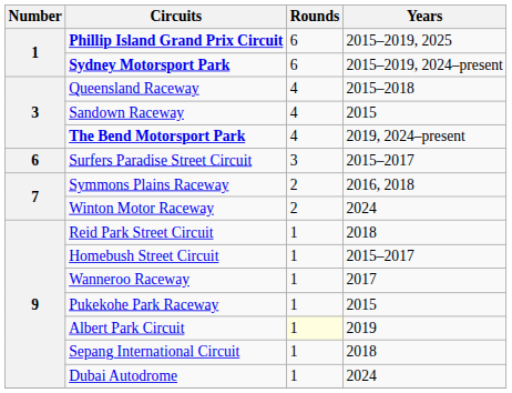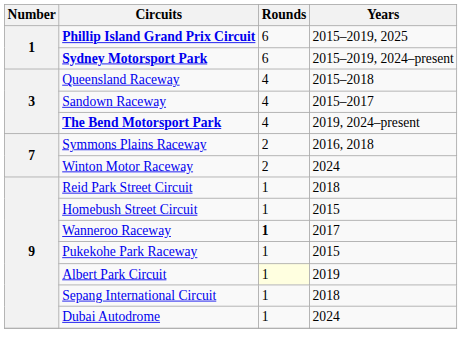 <table class="wikitable" style="text-align=center">
 <tr>
 <th>Number</th>
 <th>Circuits</th>
 <th>Rounds</th>
 <th>Years</th>
 </tr>
 <tr>
 <th rowspan=2>1</th>
 <td> <strong><a href='#'>Phillip Island Grand Prix Circuit</a></strong></td>
 <td>6</td>
 <td>2015–2019, 2025</td>
 </tr>
 <tr>
 <td> <strong><a href='#'>Sydney Motorsport Park</a></strong></td>
 <td>6</td>
 <td>2015–2019, 2024–present</td>
 </tr>
 <tr>
 <th rowspan=3>3</th>
 <td> <a href='#'>Queensland Raceway</a></td>
 <td>4</td>
 <td>2015–2018</td>
 </tr>
 <tr>
 <td> <a href='#'>Sandown Raceway</a></td>
 <td>4</td>
-<td>2015</td>
+<td>2015–2017</td>
 </tr>
 <tr>
 <td> <strong><a href='#'>The Bend Motorsport Park</a></strong></td>
 <td>4</td>
 <td>2019, 2024–present</td>
-</tr>
-<tr>
-<th>6</th>
-<td> <a href='#'>Surfers Paradise Street Circuit</a></td>
-<td>3</td>
-<td>2015–2017</td>
 </tr>
 <tr>
 <th rowspan=2>7</th>
 <td> <a href='#'>Symmons Plains Raceway</a></td>
 <td>2</td>
 <td>2016, 2018</td>
 </tr>
 <tr>
 <td> <a href='#'>Winton Motor Raceway</a></td>
 <td>2</td>
 <td>2024</td>
 </tr>
 <tr>
 <th rowspan=7>9</th>
 <td> <a href='#'>Reid Park Street Circuit</a></td>
 <td>1</td>
 <td>2018</td>
 </tr>
 <tr>
 <td> <a href='#'>Homebush Street Circuit</a></td>
 <td>1</td>
-<td>2015–2017</td>
+<td>2015</td>
 </tr>
 <tr>
 <td> <a href='#'>Wanneroo Raceway</a></td>
-<td>1</td>
+<td><strong>1</strong></td>
 <td>2017</td>
 </tr>
 <tr>
 <td> <a href='#'>Pukekohe Park Raceway</a></td>
 <td>1</td>
 <td>2015</td>
 </tr>
 <tr>
 <td> <a href='#'>Albert Park Circuit</a></td>
 <td style="background: lightyellow;">1</td>
 <td>2019</td>
 </tr>
 <tr>
 <td> <a href='#'>Sepang International Circuit</a></td>
 <td>1</td>
 <td>2018</td>
 </tr>
 <tr>
 <td> <a href='#'>Dubai Autodrome</a></td>
 <td>1</td>
 <td>2024</td>
 </tr>
 <tr>
 </tr>
 </table>
